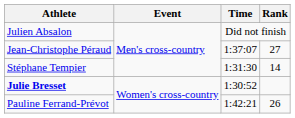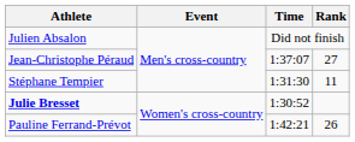 <table class="wikitable" style="font-size:90%">
 <tr>
 <th>Athlete</th>
 <th>Event</th>
 <th>Time</th>
 <th>Rank</th>
 </tr>
 <tr align=center>
 <td align=left><a href='#'>Julien Absalon</a></td>
 <td align=left rowspan=3><a href='#'>Men's cross-country</a></td>
 <td colspan=2>Did not finish</td>
 </tr>
 <tr align=center>
 <td align=left><a href='#'>Jean-Christophe Péraud</a></td>
 <td>1:37:07</td>
 <td>27</td>
 </tr>
 <tr align=center>
 <td align=left><a href='#'>Stéphane Tempier</a></td>
 <td>1:31:30</td>
-<td>14</td>
+<td>11</td>
 </tr>
 <tr align=center>
 <td align=left><strong><a href='#'>Julie Bresset</a></strong></td>
 <td align=left rowspan=2><a href='#'>Women's cross-country</a></td>
 <td>1:30:52</td>
 <td></td>
 </tr>
 <tr align=center>
 <td align=left><a href='#'>Pauline Ferrand-Prévot</a></td>
 <td>1:42:21</td>
 <td>26</td>
 </tr>
 </table>
